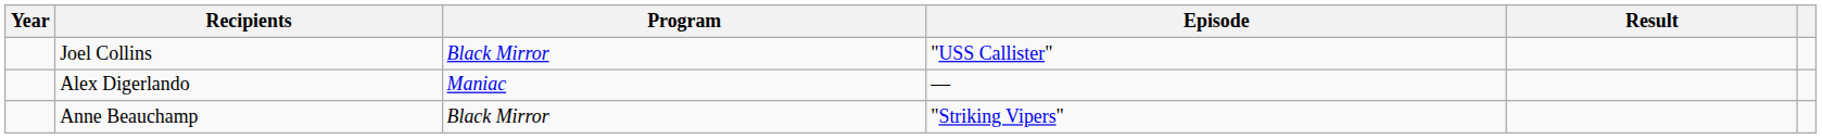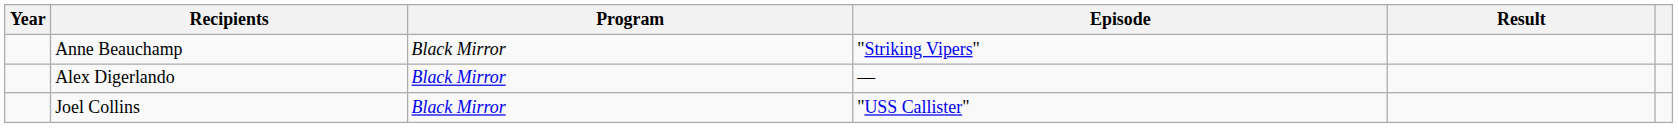 <table class="wikitable plainrowheaders" style="font-size: 90%" width=85%>
 <tr>
 <th scope="col" style="width:2%;">Year</th>
 <th scope="col" style="width:20%;">Recipients</th>
 <th scope="col" style="width:25%;">Program</th>
 <th scope="col" style="width:30%;">Episode</th>
 <th scope="col" style="width:15%;">Result</th>
 <th scope="col" class="unsortable" style="width:1%;"></th>
 </tr>
 <tr>
 <td></td>
+<td>Anne Beauchamp</td>
+<td><em>Black Mirror</em></td>
+<td>"<a href='#'>Striking Vipers</a>"</td>
+<td></td>
+<td></td>
+</tr>
+<tr>
+<td></td>
+<td>Alex Digerlando</td>
+<td><em><a href='#'>Black Mirror</a></em></td>
+<td>—</td>
+<td></td>
+<td></td>
+</tr>
+<tr>
+<td></td>
 <td>Joel Collins</td>
 <td><em><a href='#'>Black Mirror</a></em></td>
 <td>"<a href='#'>USS Callister</a>"</td>
 <td></td>
 <td></td>
 </tr>
-<tr>
-<td></td>
-<td>Alex Digerlando</td>
-<td><em><a href='#'>Maniac</a></em></td>
-<td>—</td>
-<td></td>
-<td></td>
-</tr>
-<tr>
-<td></td>
-<td>Anne Beauchamp</td>
-<td><em>Black Mirror</em></td>
-<td>"<a href='#'>Striking Vipers</a>"</td>
-<td></td>
-<td></td>
-</tr>
 </table>
